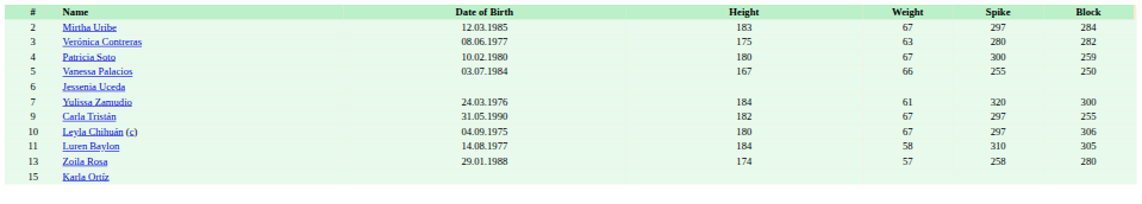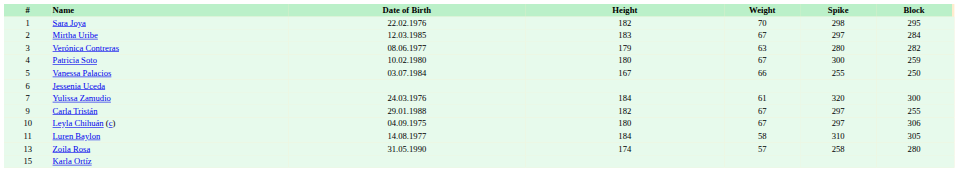 <table border=0 cellpadding=2 cellspacing=0  |- bgcolor=#FFECCE style="text-align:center; font-size:90%;" width=100%>
 <tr bgcolor=#BBF0C9>
 <th width=5%>#</th>
 <th width=25% align=left>Name</th>
 <th width=25%>Date of Birth</th>
 <th width=21%>Height</th>
 <th width=8%>Weight</th>
 <th width=8%>Spike</th>
 <th width=8%>Block</th>
+</tr>
+<tr bgcolor=#E7FAEC>
+<td>1</td>
+<td align=left><a href='#'>Sara Joya</a></td>
+<td>22.02.1976</td>
+<td>182</td>
+<td>70</td>
+<td>298</td>
+<td>295</td>
+<td></td>
 </tr>
 <tr bgcolor=#E7FAEC>
 <td>2</td>
 <td align=left><a href='#'>Mirtha Uribe</a></td>
 <td>12.03.1985</td>
 <td>183</td>
 <td>67</td>
 <td>297</td>
 <td>284</td>
 <td></td>
 </tr>
 <tr bgcolor=#E7FAEC>
 <td>3</td>
 <td align=left><a href='#'>Verónica Contreras</a></td>
 <td>08.06.1977</td>
-<td>175</td>
+<td>179</td>
 <td>63</td>
 <td>280</td>
 <td>282</td>
 <td></td>
 </tr>
 <tr bgcolor=#E7FAEC>
 <td>4</td>
 <td align=left><a href='#'>Patricia Soto</a></td>
 <td>10.02.1980</td>
 <td>180</td>
 <td>67</td>
 <td>300</td>
 <td>259</td>
 <td></td>
 </tr>
 <tr bgcolor=#E7FAEC>
 <td>5</td>
 <td align=left><a href='#'>Vanessa Palacios</a></td>
 <td>03.07.1984</td>
 <td>167</td>
 <td>66</td>
 <td>255</td>
 <td>250</td>
 <td></td>
 </tr>
 <tr bgcolor=#E7FAEC>
 <td>6</td>
 <td align=left><a href='#'>Jessenia Uceda</a></td>
 <td></td>
 <td></td>
 <td></td>
 <td></td>
 <td></td>
 <td></td>
 </tr>
 <tr bgcolor=#E7FAEC>
 <td>7</td>
 <td align=left><a href='#'>Yulissa Zamudio</a></td>
 <td>24.03.1976</td>
 <td>184</td>
 <td>61</td>
 <td>320</td>
 <td>300</td>
 <td></td>
 </tr>
 <tr bgcolor=#E7FAEC>
 <td>9</td>
 <td align=left><a href='#'>Carla Tristán</a></td>
-<td>31.05.1990</td>
+<td>29.01.1988</td>
 <td>182</td>
 <td>67</td>
 <td>297</td>
 <td>255</td>
 <td></td>
 </tr>
 <tr bgcolor=#E7FAEC>
 <td>10</td>
 <td align=left><a href='#'>Leyla Chihuán</a> (<a href='#'>c</a>)</td>
 <td>04.09.1975</td>
 <td>180</td>
 <td>67</td>
 <td>297</td>
 <td>306</td>
 <td></td>
 </tr>
 <tr bgcolor=#E7FAEC>
 <td>11</td>
 <td align=left><a href='#'>Luren Baylon</a></td>
 <td>14.08.1977</td>
 <td>184</td>
 <td>58</td>
 <td>310</td>
 <td>305</td>
 <td></td>
 </tr>
 <tr bgcolor=#E7FAEC>
 <td>13</td>
 <td align=left><a href='#'>Zoila Rosa</a></td>
-<td>29.01.1988</td>
+<td>31.05.1990</td>
 <td>174</td>
 <td>57</td>
 <td>258</td>
 <td>280</td>
 <td></td>
 </tr>
 <tr bgcolor=#E7FAEC>
 <td>15</td>
 <td align=left><a href='#'>Karla Ortíz</a></td>
 <td></td>
 <td></td>
 <td></td>
 <td></td>
 <td></td>
 <td></td>
 </tr>
 </table>
